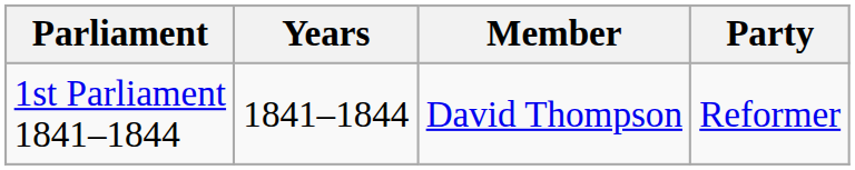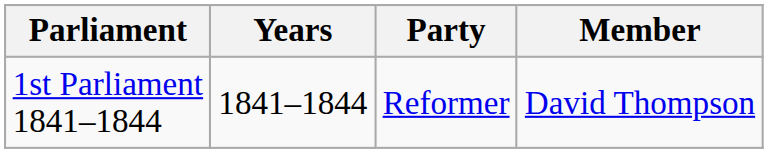 <table class="wikitable">
 <tr>
 <th>Parliament</th>
 <th>Years</th>
+<th>Party</th>
 <th>Member</th>
-<th>Party</th>
 </tr>
 <tr>
 <td><a href='#'>1st Parliament</a><br>1841–1844</td>
 <td>1841–1844</td>
+<td><a href='#'>Reformer</a></td>
 <td><a href='#'>David Thompson</a></td>
-<td><a href='#'>Reformer</a></td>
 </tr>
 </table>
